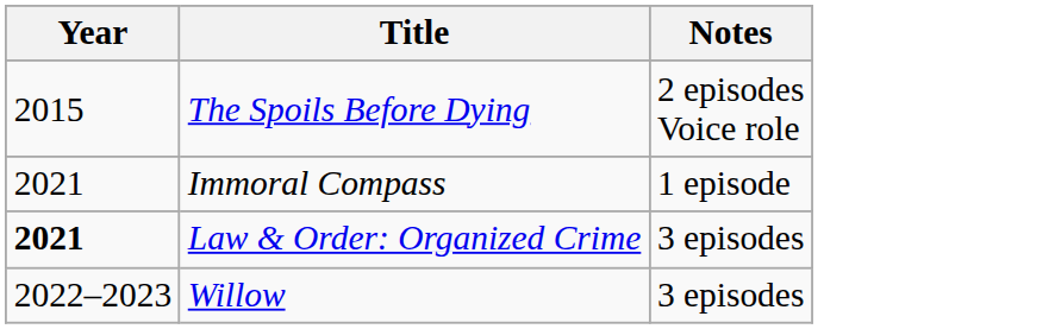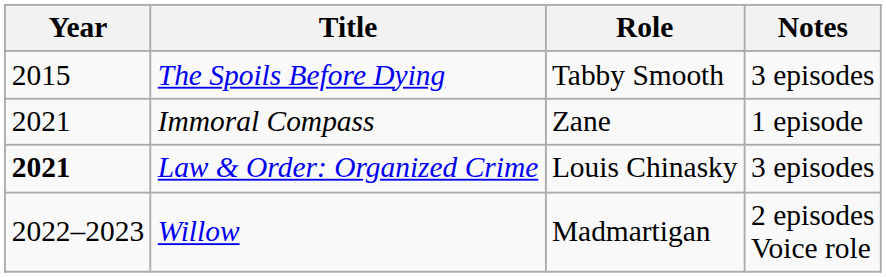 <table class="wikitable plainrowheaders sortable">
 <tr>
 <th scope="col">Year</th>
 <th scope="col">Title</th>
+<th scope="col">Role</th>
 <th scope="col">Notes</th>
 </tr>
 <tr>
 <td>2015</td>
 <td><em><a href='#'>The Spoils Before Dying</a></em></td>
-<td>2 episodes<br>Voice role</td>
+<td>Tabby Smooth</td>
+<td>3 episodes</td>
 </tr>
 <tr>
 <td>2021</td>
 <td><em>Immoral Compass</em></td>
+<td>Zane</td>
 <td>1 episode</td>
 </tr>
 <tr>
 <td><strong>2021</strong></td>
 <td><em><a href='#'>Law & Order: Organized Crime</a></em></td>
+<td>Louis Chinasky</td>
 <td>3 episodes</td>
 </tr>
 <tr>
 <td>2022–2023</td>
 <td><em><a href='#'>Willow</a></em></td>
-<td>3 episodes</td>
+<td>Madmartigan</td>
+<td>2 episodes<br>Voice role</td>
 </tr>
 </table>
